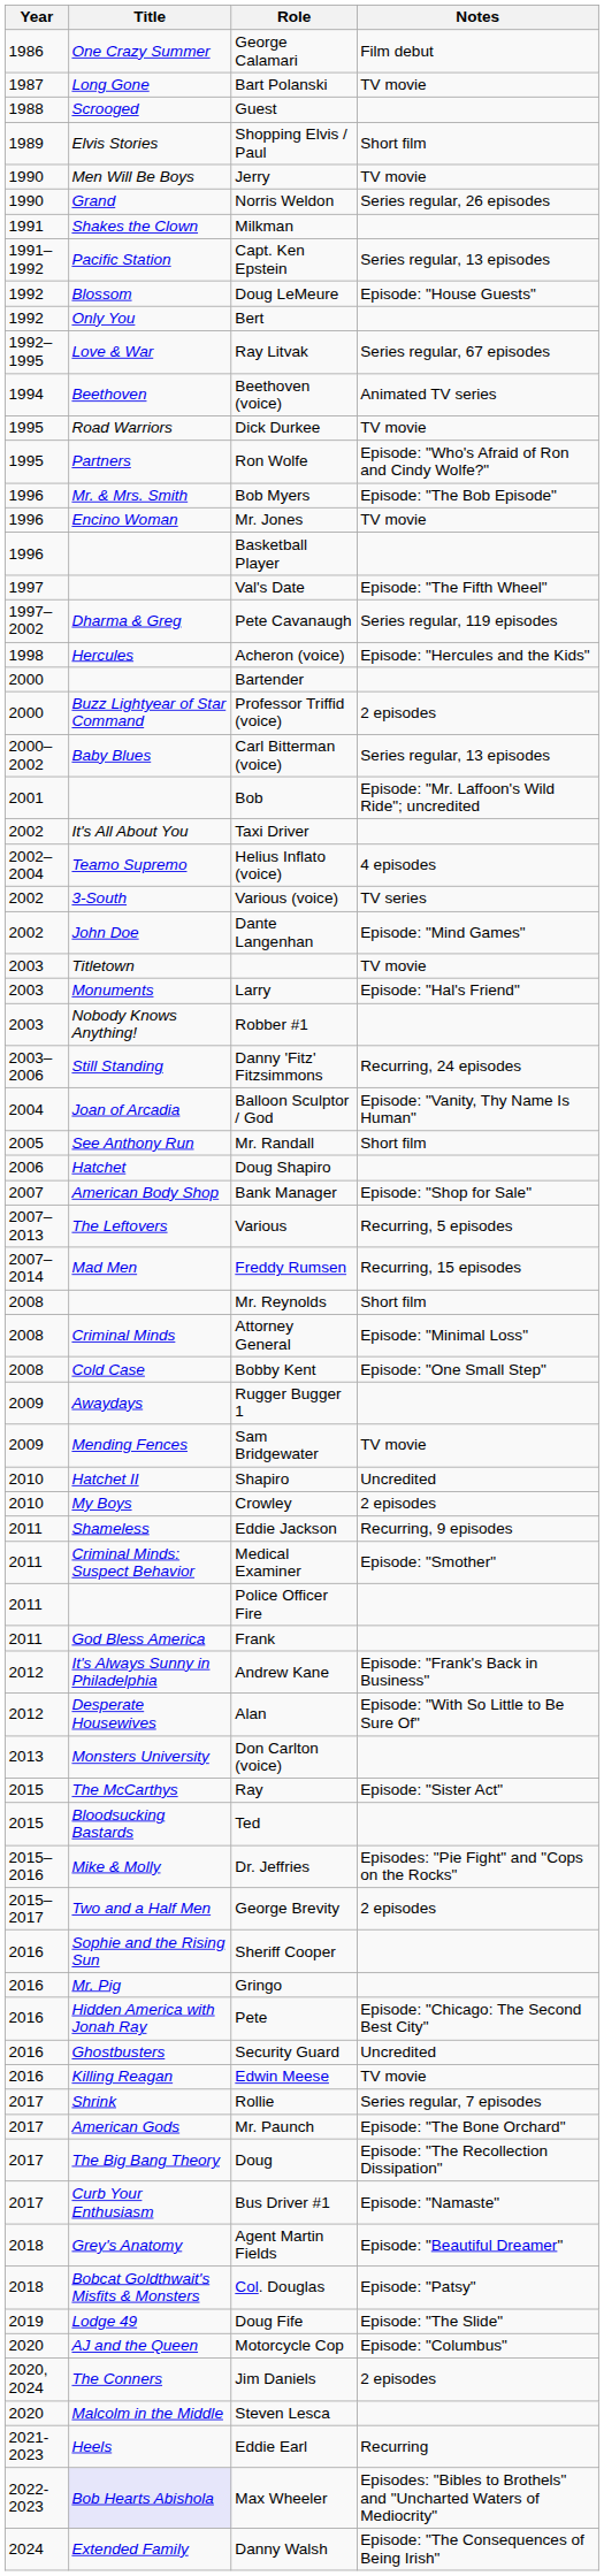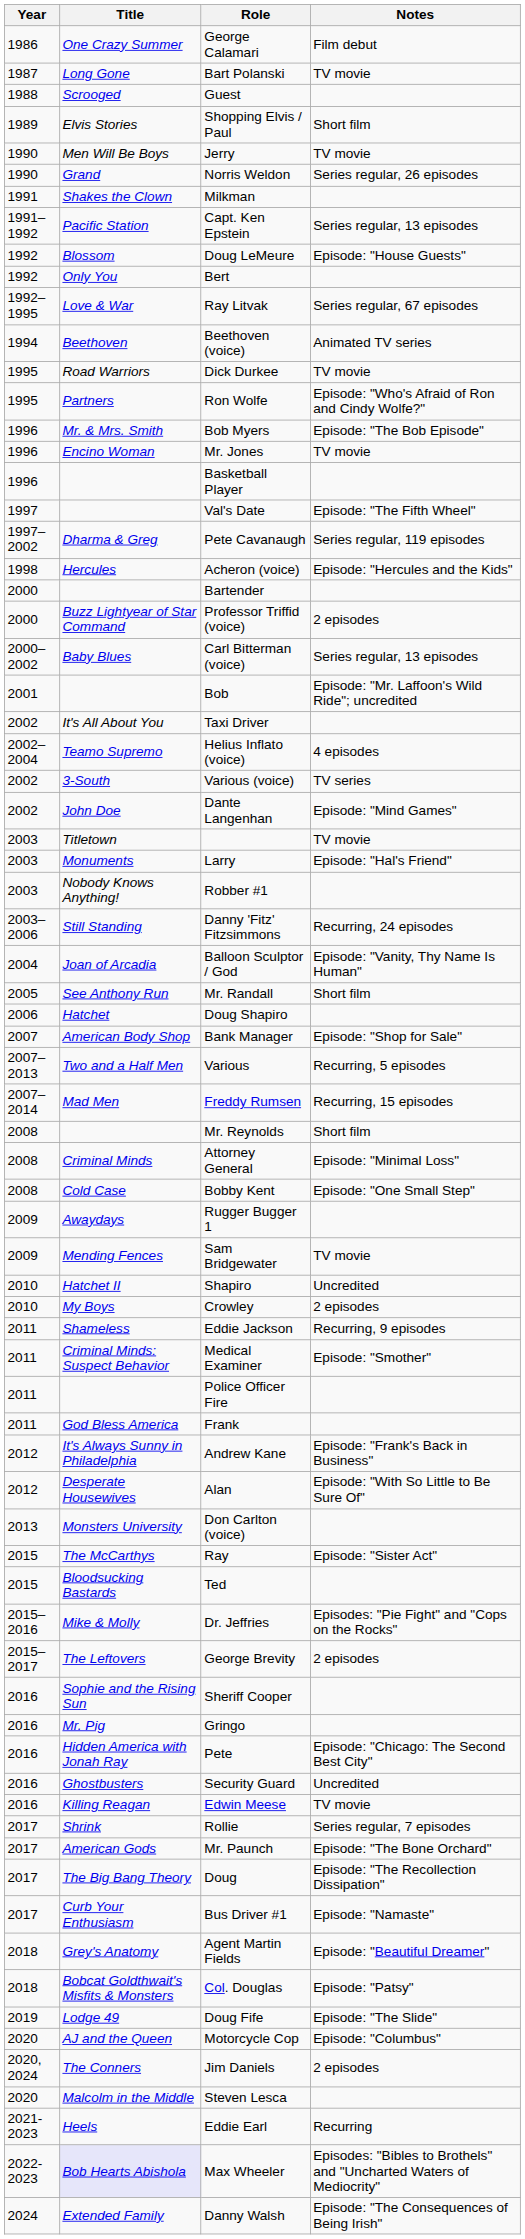 <table class="wikitable sortable">
 <tr>
 <th>Year</th>
 <th>Title</th>
 <th>Role</th>
 <th class="unsortable">Notes</th>
 </tr>
 <tr>
 <td>1986</td>
 <td><em><a href='#'>One Crazy Summer</a></em></td>
 <td>George Calamari</td>
 <td>Film debut</td>
 </tr>
 <tr>
 <td>1987</td>
 <td><em><a href='#'>Long Gone</a></em></td>
 <td>Bart Polanski</td>
 <td>TV movie</td>
 </tr>
 <tr>
 <td>1988</td>
 <td><em><a href='#'>Scrooged</a></em></td>
 <td>Guest</td>
 <td></td>
 </tr>
 <tr>
 <td>1989</td>
 <td><em>Elvis Stories</em></td>
 <td>Shopping Elvis / Paul</td>
 <td>Short film</td>
 </tr>
 <tr>
 <td>1990</td>
 <td><em>Men Will Be Boys</em></td>
 <td>Jerry</td>
 <td>TV movie</td>
 </tr>
 <tr>
 <td>1990</td>
 <td><em><a href='#'>Grand</a></em></td>
 <td>Norris Weldon</td>
 <td>Series regular, 26 episodes</td>
 </tr>
 <tr>
 <td>1991</td>
 <td><em><a href='#'>Shakes the Clown</a></em></td>
 <td>Milkman</td>
 <td></td>
 </tr>
 <tr>
 <td>1991–1992</td>
 <td><em><a href='#'>Pacific Station</a></em></td>
 <td>Capt. Ken Epstein</td>
 <td>Series regular, 13 episodes</td>
 </tr>
 <tr>
 <td>1992</td>
 <td><em><a href='#'>Blossom</a></em></td>
 <td>Doug LeMeure</td>
 <td>Episode: "House Guests"</td>
 </tr>
 <tr>
 <td>1992</td>
 <td><em><a href='#'>Only You</a></em></td>
 <td>Bert</td>
 <td></td>
 </tr>
 <tr>
 <td>1992–1995</td>
 <td><em><a href='#'>Love & War</a></em></td>
 <td>Ray Litvak</td>
 <td>Series regular, 67 episodes</td>
 </tr>
 <tr>
 <td>1994</td>
 <td><em><a href='#'>Beethoven</a></em></td>
 <td>Beethoven (voice)</td>
 <td>Animated TV series</td>
 </tr>
 <tr>
 <td>1995</td>
 <td><em>Road Warriors</em></td>
 <td>Dick Durkee</td>
 <td>TV movie</td>
 </tr>
 <tr>
 <td>1995</td>
 <td><em><a href='#'>Partners</a></em></td>
 <td>Ron Wolfe</td>
 <td>Episode: "Who's Afraid of Ron and Cindy Wolfe?"</td>
 </tr>
 <tr>
 <td>1996</td>
 <td><em><a href='#'>Mr. & Mrs. Smith</a></em></td>
 <td>Bob Myers</td>
 <td>Episode: "The Bob Episode"</td>
 </tr>
 <tr>
 <td>1996</td>
 <td><em><a href='#'>Encino Woman</a></em></td>
 <td>Mr. Jones</td>
 <td>TV movie</td>
 </tr>
 <tr>
 <td>1996</td>
 <td><em></em></td>
 <td>Basketball Player</td>
 <td></td>
 </tr>
 <tr>
 <td>1997</td>
 <td><em></em></td>
 <td>Val's Date</td>
 <td>Episode: "The Fifth Wheel"</td>
 </tr>
 <tr>
 <td>1997–2002</td>
 <td><em><a href='#'>Dharma & Greg</a></em></td>
 <td>Pete Cavanaugh</td>
 <td>Series regular, 119 episodes</td>
 </tr>
 <tr>
 <td>1998</td>
 <td><em><a href='#'>Hercules</a></em></td>
 <td>Acheron (voice)</td>
 <td>Episode: "Hercules and the Kids"</td>
 </tr>
 <tr>
 <td>2000</td>
 <td><em></em></td>
 <td>Bartender</td>
 <td></td>
 </tr>
 <tr>
 <td>2000</td>
 <td><em><a href='#'>Buzz Lightyear of Star Command</a></em></td>
 <td>Professor Triffid (voice)</td>
 <td>2 episodes</td>
 </tr>
 <tr>
 <td>2000–2002</td>
 <td><em><a href='#'>Baby Blues</a></em></td>
 <td>Carl Bitterman (voice)</td>
 <td>Series regular, 13 episodes</td>
 </tr>
 <tr>
 <td>2001</td>
 <td><em></em></td>
 <td>Bob</td>
 <td>Episode: "Mr. Laffoon's Wild Ride"; uncredited</td>
 </tr>
 <tr>
 <td>2002</td>
 <td><em>It's All About You</em></td>
 <td>Taxi Driver</td>
 <td></td>
 </tr>
 <tr>
 <td>2002–2004</td>
 <td><em><a href='#'>Teamo Supremo</a></em></td>
 <td>Helius Inflato (voice)</td>
 <td>4 episodes</td>
 </tr>
 <tr>
 <td>2002</td>
 <td><em><a href='#'>3-South</a></em></td>
 <td>Various (voice)</td>
 <td>TV series</td>
 </tr>
 <tr>
 <td>2002</td>
 <td><em><a href='#'>John Doe</a></em></td>
 <td>Dante Langenhan</td>
 <td>Episode: "Mind Games"</td>
 </tr>
 <tr>
 <td>2003</td>
 <td><em>Titletown</em></td>
 <td></td>
 <td>TV movie</td>
 </tr>
 <tr>
 <td>2003</td>
 <td><em><a href='#'>Monuments</a></em></td>
 <td>Larry</td>
 <td>Episode: "Hal's Friend"</td>
 </tr>
 <tr>
 <td>2003</td>
 <td><em>Nobody Knows Anything!</em></td>
 <td>Robber #1</td>
 <td></td>
 </tr>
 <tr>
 <td>2003–2006</td>
 <td><em><a href='#'>Still Standing</a></em></td>
 <td>Danny 'Fitz' Fitzsimmons</td>
 <td>Recurring, 24 episodes</td>
 </tr>
 <tr>
 <td>2004</td>
 <td><em><a href='#'>Joan of Arcadia</a></em></td>
 <td>Balloon Sculptor / God</td>
 <td>Episode: "Vanity, Thy Name Is Human"</td>
 </tr>
 <tr>
 <td>2005</td>
 <td><em><a href='#'>See Anthony Run</a></em></td>
 <td>Mr. Randall</td>
 <td>Short film</td>
 </tr>
 <tr>
 <td>2006</td>
 <td><em><a href='#'>Hatchet</a></em></td>
 <td>Doug Shapiro</td>
 <td></td>
 </tr>
 <tr>
 <td>2007</td>
 <td><em><a href='#'>American Body Shop</a></em></td>
 <td>Bank Manager</td>
 <td>Episode: "Shop for Sale"</td>
 </tr>
 <tr>
 <td>2007–2013</td>
-<td><em><a href='#'>The Leftovers</a></em></td>
+<td><em><a href='#'>Two and a Half Men</a></em></td>
 <td>Various</td>
 <td>Recurring, 5 episodes</td>
 </tr>
 <tr>
 <td>2007–2014</td>
 <td><em><a href='#'>Mad Men</a></em></td>
 <td><a href='#'>Freddy Rumsen</a></td>
 <td>Recurring, 15 episodes</td>
 </tr>
 <tr>
 <td>2008</td>
 <td><em></em></td>
 <td>Mr. Reynolds</td>
 <td>Short film</td>
 </tr>
 <tr>
 <td>2008</td>
 <td><em><a href='#'>Criminal Minds</a></em></td>
 <td>Attorney General</td>
 <td>Episode: "Minimal Loss"</td>
 </tr>
 <tr>
 <td>2008</td>
 <td><em><a href='#'>Cold Case</a></em></td>
 <td>Bobby Kent</td>
 <td>Episode: "One Small Step"</td>
 </tr>
 <tr>
 <td>2009</td>
 <td><em><a href='#'>Awaydays</a></em></td>
 <td>Rugger Bugger 1</td>
 <td></td>
 </tr>
 <tr>
 <td>2009</td>
 <td><em><a href='#'>Mending Fences</a></em></td>
 <td>Sam Bridgewater</td>
 <td>TV movie</td>
 </tr>
 <tr>
 <td>2010</td>
 <td><em><a href='#'>Hatchet II</a></em></td>
 <td>Shapiro</td>
 <td>Uncredited</td>
 </tr>
 <tr>
 <td>2010</td>
 <td><em><a href='#'>My Boys</a></em></td>
 <td>Crowley</td>
 <td>2 episodes</td>
 </tr>
 <tr>
 <td>2011</td>
 <td><em><a href='#'>Shameless</a></em></td>
 <td>Eddie Jackson</td>
 <td>Recurring, 9 episodes</td>
 </tr>
 <tr>
 <td>2011</td>
 <td><em><a href='#'>Criminal Minds: Suspect Behavior</a></em></td>
 <td>Medical Examiner</td>
 <td>Episode: "Smother"</td>
 </tr>
 <tr>
 <td>2011</td>
 <td><em></em></td>
 <td>Police Officer Fire</td>
 <td></td>
 </tr>
 <tr>
 <td>2011</td>
 <td><em><a href='#'>God Bless America</a></em></td>
 <td>Frank</td>
 <td></td>
 </tr>
 <tr>
 <td>2012</td>
 <td><em><a href='#'>It's Always Sunny in Philadelphia</a></em></td>
 <td>Andrew Kane</td>
 <td>Episode: "Frank's Back in Business"</td>
 </tr>
 <tr>
 <td>2012</td>
 <td><em><a href='#'>Desperate Housewives</a></em></td>
 <td>Alan</td>
 <td>Episode: "With So Little to Be Sure Of"</td>
 </tr>
 <tr>
 <td>2013</td>
 <td><em><a href='#'>Monsters University</a></em></td>
 <td>Don Carlton (voice)</td>
 <td></td>
 </tr>
 <tr>
 <td>2015</td>
 <td><em><a href='#'>The McCarthys</a></em></td>
 <td>Ray</td>
 <td>Episode: "Sister Act"</td>
 </tr>
 <tr>
 <td>2015</td>
 <td><em><a href='#'>Bloodsucking Bastards</a></em></td>
 <td>Ted</td>
 <td></td>
 </tr>
 <tr>
 <td>2015–2016</td>
 <td><em><a href='#'>Mike & Molly</a></em></td>
 <td>Dr. Jeffries</td>
 <td>Episodes: "Pie Fight" and "Cops on the Rocks"</td>
 </tr>
 <tr>
 <td>2015–2017</td>
-<td><em><a href='#'>Two and a Half Men</a></em></td>
+<td><em><a href='#'>The Leftovers</a></em></td>
 <td>George Brevity</td>
 <td>2 episodes</td>
 </tr>
 <tr>
 <td>2016</td>
 <td><em><a href='#'>Sophie and the Rising Sun</a></em></td>
 <td>Sheriff Cooper</td>
 <td></td>
 </tr>
 <tr>
 <td>2016</td>
 <td><em><a href='#'>Mr. Pig</a></em></td>
 <td>Gringo</td>
 <td></td>
 </tr>
 <tr>
 <td>2016</td>
 <td><em><a href='#'>Hidden America with Jonah Ray</a></em></td>
 <td>Pete</td>
 <td>Episode: "Chicago: The Second Best City"</td>
 </tr>
 <tr>
 <td>2016</td>
 <td><em><a href='#'>Ghostbusters</a></em></td>
 <td>Security Guard</td>
 <td>Uncredited</td>
 </tr>
 <tr>
 <td>2016</td>
 <td><em><a href='#'>Killing Reagan</a></em></td>
 <td><a href='#'>Edwin Meese</a></td>
 <td>TV movie</td>
 </tr>
 <tr>
 <td>2017</td>
 <td><em><a href='#'>Shrink</a></em></td>
 <td>Rollie</td>
 <td>Series regular, 7 episodes</td>
 </tr>
 <tr>
 <td>2017</td>
 <td><em><a href='#'>American Gods</a></em></td>
 <td>Mr. Paunch</td>
 <td>Episode: "The Bone Orchard"</td>
 </tr>
 <tr>
 <td>2017</td>
 <td><em><a href='#'>The Big Bang Theory</a></em></td>
 <td>Doug</td>
 <td>Episode: "The Recollection Dissipation"</td>
 </tr>
 <tr>
 <td>2017</td>
 <td><em><a href='#'>Curb Your Enthusiasm</a></em></td>
 <td>Bus Driver #1</td>
 <td>Episode: "Namaste"</td>
 </tr>
 <tr>
 <td>2018</td>
 <td><em><a href='#'>Grey's Anatomy</a></em></td>
 <td>Agent Martin Fields</td>
 <td>Episode: "<a href='#'>Beautiful Dreamer</a>"</td>
 </tr>
 <tr>
 <td>2018</td>
 <td><em><a href='#'>Bobcat Goldthwait's Misfits & Monsters</a></em></td>
 <td><a href='#'>Col</a>. Douglas</td>
 <td>Episode: "Patsy"</td>
 </tr>
 <tr>
 <td>2019</td>
 <td><em><a href='#'>Lodge 49</a></em></td>
 <td>Doug Fife</td>
 <td>Episode: "The Slide"</td>
 </tr>
 <tr>
 <td>2020</td>
 <td><em><a href='#'>AJ and the Queen</a></em></td>
 <td>Motorcycle Cop</td>
 <td>Episode: "Columbus"</td>
 </tr>
 <tr>
 <td>2020, 2024</td>
 <td><em><a href='#'>The Conners</a></em></td>
 <td>Jim Daniels</td>
 <td>2 episodes</td>
 </tr>
 <tr>
 <td>2020</td>
 <td><em><a href='#'>Malcolm in the Middle</a></em></td>
 <td>Steven Lesca</td>
 <td></td>
 </tr>
 <tr>
 <td>2021-2023</td>
 <td><em><a href='#'>Heels</a></em></td>
 <td>Eddie Earl</td>
 <td>Recurring</td>
 </tr>
 <tr>
 <td>2022-2023</td>
 <td style="background: lavender;"><em><a href='#'>Bob Hearts Abishola</a></em></td>
 <td>Max Wheeler</td>
 <td>Episodes: "Bibles to Brothels" and "Uncharted Waters of Mediocrity"</td>
 </tr>
 <tr>
 <td>2024</td>
 <td><em><a href='#'>Extended Family</a></em></td>
 <td>Danny Walsh</td>
 <td>Episode: "The Consequences of Being Irish"</td>
 </tr>
 </table>
